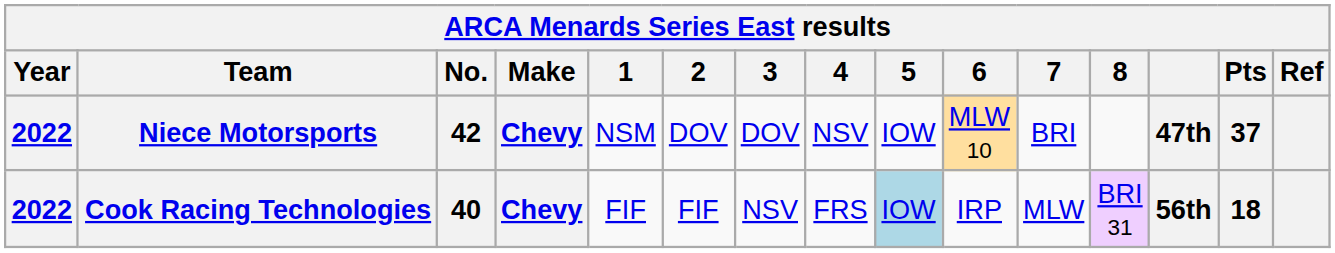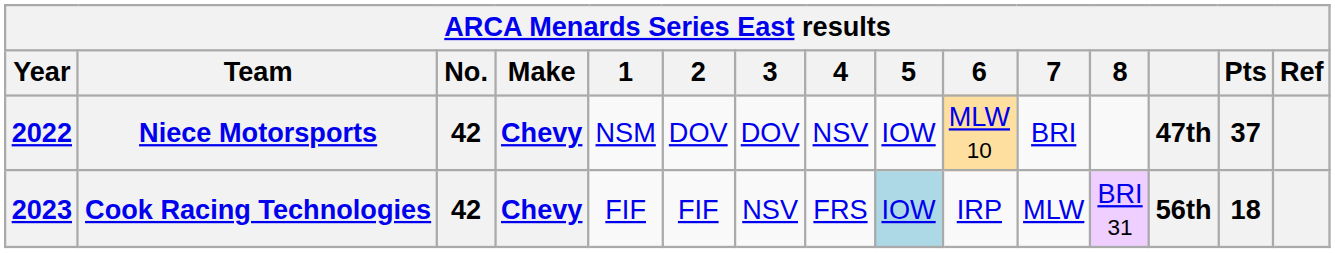 <table class="wikitable" style="text-align:center; font-size:75%">
 <tr>
 <th colspan=15><a href='#'>ARCA Menards Series East</a> results</th>
 </tr>
 <tr>
 <th>Year</th>
 <th>Team</th>
 <th>No.</th>
 <th>Make</th>
 <th>1</th>
 <th>2</th>
 <th>3</th>
 <th>4</th>
 <th>5</th>
 <th>6</th>
 <th>7</th>
 <th>8</th>
 <th></th>
 <th>Pts</th>
 <th>Ref</th>
 </tr>
 <tr>
 <th><a href='#'>2022</a></th>
 <th><a href='#'>Niece Motorsports</a></th>
 <th>42</th>
 <th><a href='#'>Chevy</a></th>
 <td><a href='#'>NSM</a></td>
 <td><a href='#'>DOV</a></td>
 <td><a href='#'>DOV</a></td>
 <td><a href='#'>NSV</a></td>
 <td><a href='#'>IOW</a></td>
 <td style="background:#FFDF9F;"><a href='#'>MLW</a><br><small>10</small></td>
 <td><a href='#'>BRI</a></td>
 <td></td>
 <th>47th</th>
 <th>37</th>
 <th></th>
 </tr>
 <tr>
-<th><a href='#'>2022</a></th>
+<th><a href='#'>2023</a></th>
 <th><a href='#'>Cook Racing Technologies</a></th>
-<th>40</th>
+<th>42</th>
 <th><a href='#'>Chevy</a></th>
 <td><a href='#'>FIF</a></td>
 <td><a href='#'>FIF</a></td>
 <td><a href='#'>NSV</a></td>
 <td><a href='#'>FRS</a></td>
 <td style="background: lightblue;"><a href='#'>IOW</a></td>
 <td><a href='#'>IRP</a></td>
 <td><a href='#'>MLW</a></td>
 <td style="background:#EFCFFF;"><a href='#'>BRI</a><br><small>31</small></td>
 <th>56th</th>
 <th>18</th>
 <th></th>
 </tr>
 </table>
